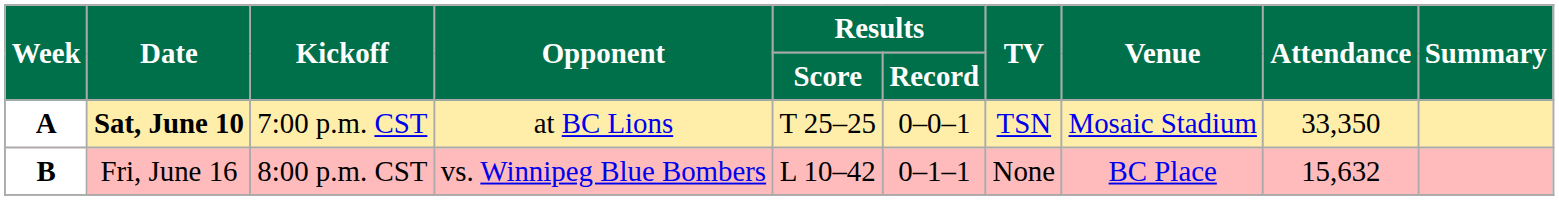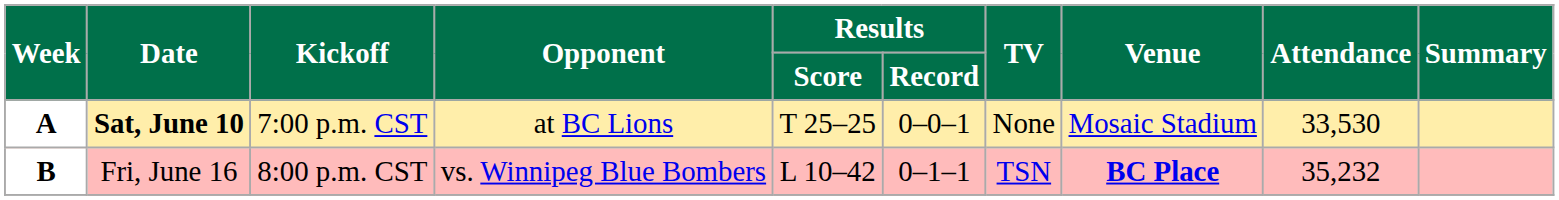 <table class="wikitable" style="font-size: 95%;">
 <tr>
 <th style="background:#00704A;color:White;" rowspan=2>Week</th>
 <th style="background:#00704A;color:White;" rowspan=2>Date</th>
 <th style="background:#00704A;color:White;" rowspan=2>Kickoff</th>
 <th style="background:#00704A;color:White;" rowspan=2>Opponent</th>
 <th style="background:#00704A;color:White;" colspan=2>Results</th>
 <th style="background:#00704A;color:White;" rowspan=2>TV</th>
 <th style="background:#00704A;color:White;" rowspan=2>Venue</th>
 <th style="background:#00704A;color:White;" rowspan=2>Attendance</th>
 <th style="background:#00704A;color:White;" rowspan=2>Summary</th>
 </tr>
 <tr>
 <th style="background:#00704A;color:White;">Score</th>
 <th style="background:#00704A;color:White;">Record</th>
 </tr>
 <tr align="center" bgcolor="#ffeeaa">
 <th style="text-align:center; background:white;"><span><strong>A</strong></span></th>
 <td align="center"><strong>Sat, June 10</strong></td>
 <td align="center">7:00 p.m. <a href='#'>CST</a></td>
 <td align="center">at <a href='#'>BC Lions</a></td>
 <td align="center">T 25–25</td>
 <td align="center">0–0–1</td>
-<td align="center"><a href='#'>TSN</a></td>
+<td align="center">None</td>
 <td align="center"><a href='#'>Mosaic Stadium</a></td>
-<td align="center">33,350</td>
+<td align="center">33,530</td>
 <td align="center"></td>
 </tr>
 <tr align="center" bgcolor="#ffbbbb">
 <th style="text-align:center; background:white;"><span><strong>B</strong></span></th>
 <td align="center">Fri, June 16</td>
 <td align="center">8:00 p.m. CST</td>
 <td align="center">vs. <a href='#'>Winnipeg Blue Bombers</a></td>
 <td align="center">L 10–42</td>
 <td align="center">0–1–1</td>
-<td align="center">None</td>
-<td align="center"><a href='#'>BC Place</a></td>
-<td align="center">15,632</td>
+<td align="center"><a href='#'>TSN</a></td>
+<td align="center"><strong><a href='#'>BC Place</a></strong></td>
+<td align="center">35,232</td>
 <td align="center"></td>
 </tr>
 </table>
